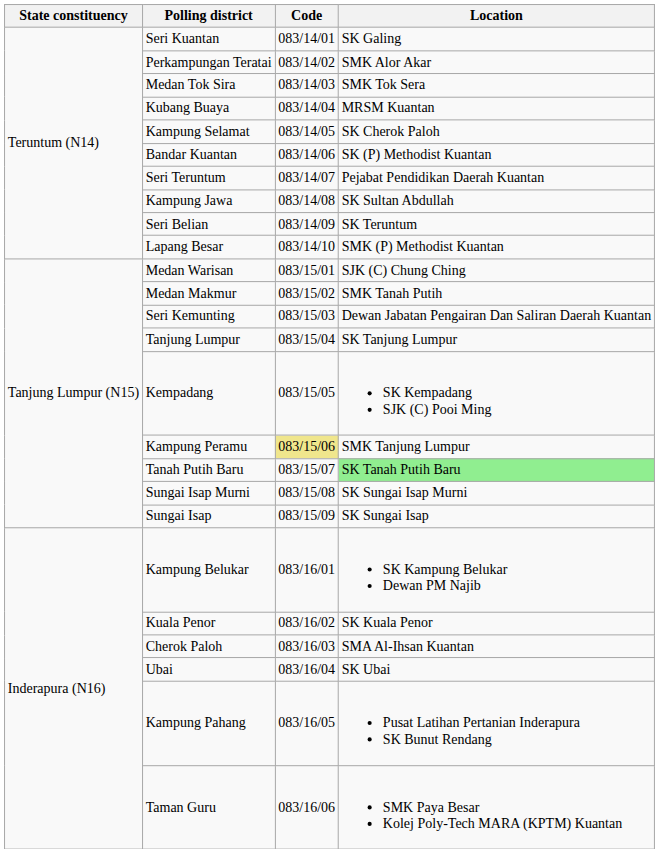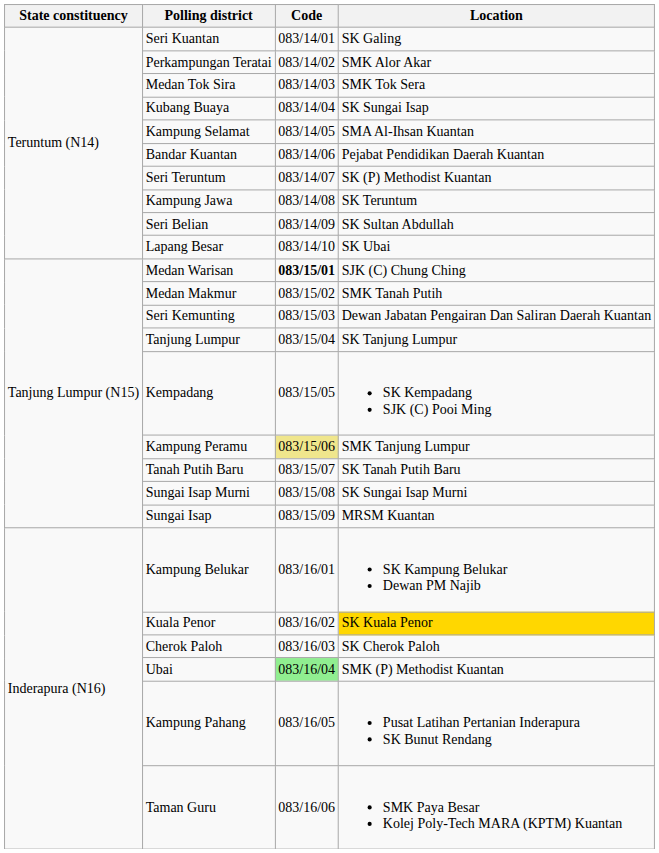 <table class="wikitable sortable mw-collapsible" style="white-space:nowrap;font-size:85%">
 <tr>
 <th>State constituency</th>
 <th>Polling district</th>
 <th>Code</th>
 <th>Location</th>
 </tr>
 <tr>
 <td rowspan="10">Teruntum (N14)</td>
 <td>Seri Kuantan</td>
 <td>083/14/01</td>
 <td>SK Galing</td>
 </tr>
 <tr>
 <td>Perkampungan Teratai</td>
 <td>083/14/02</td>
 <td>SMK Alor Akar</td>
 </tr>
 <tr>
 <td>Medan Tok Sira</td>
 <td>083/14/03</td>
 <td>SMK Tok Sera</td>
 </tr>
 <tr>
 <td>Kubang Buaya</td>
 <td>083/14/04</td>
-<td>MRSM Kuantan</td>
+<td>SK Sungai Isap</td>
 </tr>
 <tr>
 <td>Kampung Selamat</td>
 <td>083/14/05</td>
-<td>SK Cherok Paloh</td>
+<td>SMA Al-Ihsan Kuantan</td>
 </tr>
 <tr>
 <td>Bandar Kuantan</td>
 <td>083/14/06</td>
-<td>SK (P) Methodist Kuantan</td>
+<td>Pejabat Pendidikan Daerah Kuantan</td>
 </tr>
 <tr>
 <td>Seri Teruntum</td>
 <td>083/14/07</td>
-<td>Pejabat Pendidikan Daerah Kuantan</td>
+<td>SK (P) Methodist Kuantan</td>
 </tr>
 <tr>
 <td>Kampung Jawa</td>
 <td>083/14/08</td>
-<td>SK Sultan Abdullah</td>
+<td>SK Teruntum</td>
 </tr>
 <tr>
 <td>Seri Belian</td>
 <td>083/14/09</td>
-<td>SK Teruntum</td>
+<td>SK Sultan Abdullah</td>
 </tr>
 <tr>
 <td>Lapang Besar</td>
 <td>083/14/10</td>
-<td>SMK (P) Methodist Kuantan</td>
+<td>SK Ubai</td>
 </tr>
 <tr>
 <td rowspan="9">Tanjung Lumpur (N15)</td>
 <td>Medan Warisan</td>
-<td>083/15/01</td>
+<td><strong>083/15/01</strong></td>
 <td>SJK (C) Chung Ching</td>
 </tr>
 <tr>
 <td>Medan Makmur</td>
 <td>083/15/02</td>
 <td>SMK Tanah Putih</td>
 </tr>
 <tr>
 <td>Seri Kemunting</td>
 <td>083/15/03</td>
 <td>Dewan Jabatan Pengairan Dan Saliran Daerah Kuantan</td>
 </tr>
 <tr>
 <td>Tanjung Lumpur</td>
 <td>083/15/04</td>
 <td>SK Tanjung Lumpur</td>
 </tr>
 <tr>
 <td>Kempadang</td>
 <td>083/15/05</td>
 <td><br><ul><li>SK Kempadang</li><li>SJK (C) Pooi Ming</li></ul></td>
 </tr>
 <tr>
 <td>Kampung Peramu</td>
 <td style="background: khaki;">083/15/06</td>
 <td>SMK Tanjung Lumpur</td>
 </tr>
 <tr>
 <td>Tanah Putih Baru</td>
 <td>083/15/07</td>
-<td style="background: lightgreen;">SK Tanah Putih Baru</td>
+<td>SK Tanah Putih Baru</td>
 </tr>
 <tr>
 <td>Sungai Isap Murni</td>
 <td>083/15/08</td>
 <td>SK Sungai Isap Murni</td>
 </tr>
 <tr>
 <td>Sungai Isap</td>
 <td>083/15/09</td>
-<td>SK Sungai Isap</td>
+<td>MRSM Kuantan</td>
 </tr>
 <tr>
 <td rowspan="6">Inderapura (N16)</td>
 <td>Kampung Belukar</td>
 <td>083/16/01</td>
 <td><br><ul><li>SK Kampung Belukar</li><li>Dewan PM Najib</li></ul></td>
 </tr>
 <tr>
 <td>Kuala Penor</td>
 <td>083/16/02</td>
-<td>SK Kuala Penor</td>
+<td style="background: gold;">SK Kuala Penor</td>
 </tr>
 <tr>
 <td>Cherok Paloh</td>
 <td>083/16/03</td>
-<td>SMA Al-Ihsan Kuantan</td>
+<td>SK Cherok Paloh</td>
 </tr>
 <tr>
 <td>Ubai</td>
-<td>083/16/04</td>
-<td>SK Ubai</td>
+<td style="background: lightgreen;">083/16/04</td>
+<td>SMK (P) Methodist Kuantan</td>
 </tr>
 <tr>
 <td>Kampung Pahang</td>
 <td>083/16/05</td>
 <td><br><ul><li>Pusat Latihan Pertanian Inderapura</li><li>SK Bunut Rendang</li></ul></td>
 </tr>
 <tr>
 <td>Taman Guru</td>
 <td>083/16/06</td>
 <td><br><ul><li>SMK Paya Besar</li><li>Kolej Poly-Tech MARA (KPTM) Kuantan</li></ul></td>
 </tr>
 </table>
